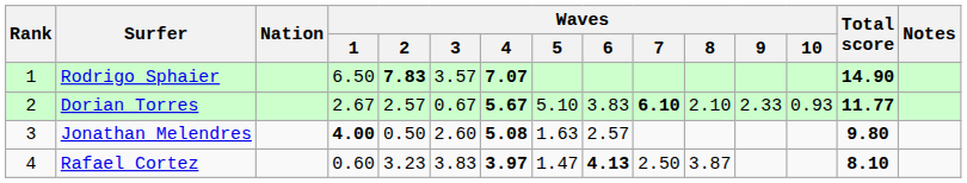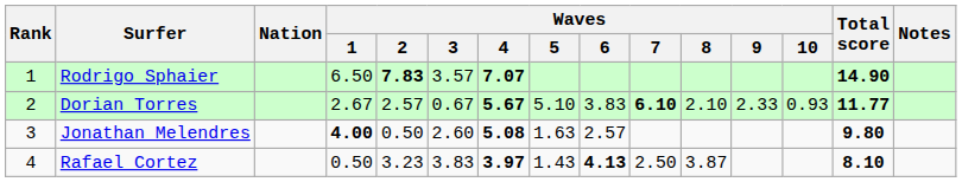 <table class="wikitable sortable" style="text-align:center">
 <tr>
 <th rowspan=2>Rank</th>
 <th rowspan=2>Surfer</th>
 <th rowspan=2>Nation</th>
 <th colspan=10>Waves</th>
 <th rowspan=2>Total<br>score</th>
 <th rowspan=2>Notes</th>
 </tr>
 <tr>
 <th>1</th>
 <th>2</th>
 <th>3</th>
 <th>4</th>
 <th>5</th>
 <th>6</th>
 <th>7</th>
 <th>8</th>
 <th>9</th>
 <th>10</th>
 </tr>
 <tr bgcolor=ccffcc>
 <td>1</td>
 <td align=left><a href='#'>Rodrigo Sphaier</a></td>
 <td align=left></td>
 <td>6.50</td>
 <td><strong>7.83</strong></td>
 <td>3.57</td>
 <td><strong>7.07</strong></td>
 <td></td>
 <td></td>
 <td></td>
 <td></td>
 <td></td>
 <td></td>
 <td><strong>14.90</strong></td>
 <td></td>
 </tr>
 <tr bgcolor=ccffcc>
 <td>2</td>
 <td align=left><a href='#'>Dorian Torres</a></td>
 <td align=left></td>
 <td>2.67</td>
 <td>2.57</td>
 <td>0.67</td>
 <td><strong>5.67</strong></td>
 <td>5.10</td>
 <td>3.83</td>
 <td><strong>6.10</strong></td>
 <td>2.10</td>
 <td>2.33</td>
 <td>0.93</td>
 <td><strong>11.77</strong></td>
 <td></td>
 </tr>
 <tr>
 <td>3</td>
 <td align=left><a href='#'>Jonathan Melendres</a></td>
 <td align=left></td>
 <td><strong>4.00</strong></td>
 <td>0.50</td>
 <td>2.60</td>
 <td><strong>5.08</strong></td>
 <td>1.63</td>
 <td>2.57</td>
 <td></td>
 <td></td>
 <td></td>
 <td></td>
 <td><strong>9.80</strong></td>
 <td></td>
 </tr>
 <tr>
 <td>4</td>
 <td align=left><a href='#'>Rafael Cortez</a></td>
 <td align=left></td>
-<td>0.60</td>
+<td>0.50</td>
 <td>3.23</td>
 <td>3.83</td>
 <td><strong>3.97</strong></td>
-<td>1.47</td>
+<td>1.43</td>
 <td><strong>4.13</strong></td>
 <td>2.50</td>
 <td>3.87</td>
 <td></td>
 <td></td>
 <td><strong>8.10</strong></td>
 <td></td>
 </tr>
 </table>
